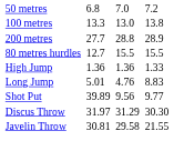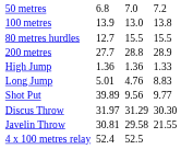 <table>
 <tr>
 <td><a href='#'>50 metres</a></td>
 <td></td>
 <td>6.8</td>
 <td></td>
 <td>7.0</td>
 <td></td>
 <td>7.2</td>
 </tr>
 <tr>
 <td><a href='#'>100 metres</a></td>
 <td></td>
-<td>13.3</td>
+<td>13.9</td>
 <td></td>
 <td>13.0</td>
 <td></td>
 <td>13.8</td>
+</tr>
+<tr>
+<td><a href='#'>80 metres hurdles</a></td>
+<td></td>
+<td>12.7</td>
+<td></td>
+<td>15.5</td>
+<td></td>
+<td>15.5</td>
 </tr>
 <tr>
 <td><a href='#'>200 metres</a></td>
 <td></td>
 <td>27.7</td>
 <td></td>
 <td>28.8</td>
 <td></td>
 <td>28.9</td>
-</tr>
-<tr>
-<td><a href='#'>80 metres hurdles</a></td>
-<td></td>
-<td>12.7</td>
-<td></td>
-<td>15.5</td>
-<td></td>
-<td>15.5</td>
 </tr>
 <tr>
 <td><a href='#'>High Jump</a></td>
 <td></td>
 <td>1.36</td>
 <td></td>
 <td>1.36</td>
 <td></td>
 <td>1.33</td>
 </tr>
 <tr>
 <td><a href='#'>Long Jump</a></td>
 <td></td>
 <td>5.01</td>
 <td></td>
 <td>4.76</td>
 <td></td>
 <td>8.83</td>
 </tr>
 <tr>
 <td><a href='#'>Shot Put</a></td>
 <td></td>
 <td>39.89</td>
 <td></td>
 <td>9.56</td>
 <td></td>
 <td>9.77</td>
 </tr>
 <tr>
 <td><a href='#'>Discus Throw</a></td>
 <td></td>
 <td>31.97</td>
 <td></td>
 <td>31.29</td>
 <td></td>
 <td>30.30</td>
 </tr>
 <tr>
 <td><a href='#'>Javelin Throw</a></td>
 <td></td>
 <td>30.81</td>
 <td></td>
 <td>29.58</td>
 <td></td>
 <td>21.55</td>
 </tr>
+<tr>
+<td><a href='#'>4 x 100 metres relay</a></td>
+<td></td>
+<td>52.4</td>
+<td></td>
+<td>52.5</td>
+<td></td>
+<td></td>
+</tr>
 </table>
